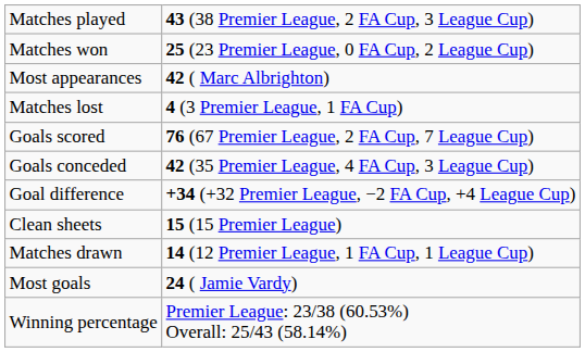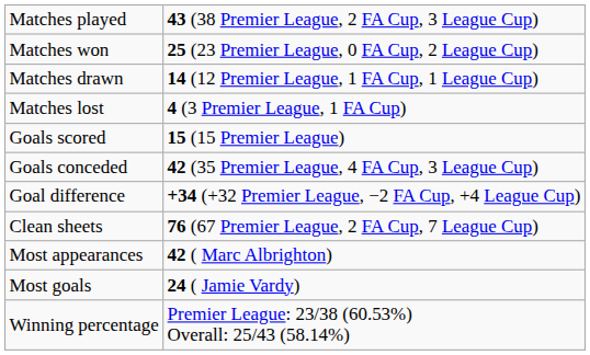 <table class="wikitable">
 <tr>
 <td>Matches played</td>
 <td><strong>43</strong> (38 <a href='#'>Premier League</a>, 2 <a href='#'>FA Cup</a>, 3 <a href='#'>League Cup</a>)</td>
 </tr>
 <tr>
 <td>Matches won</td>
 <td><strong>25</strong> (23 <a href='#'>Premier League</a>, 0 <a href='#'>FA Cup</a>, 2 <a href='#'>League Cup</a>)</td>
 </tr>
 <tr>
-<td>Most appearances</td>
-<td><strong>42</strong> ( <a href='#'>Marc Albrighton</a>)</td>
+<td>Matches drawn</td>
+<td><strong>14</strong> (12 <a href='#'>Premier League</a>, 1 <a href='#'>FA Cup</a>, 1 <a href='#'>League Cup</a>)</td>
 </tr>
 <tr>
 <td>Matches lost</td>
 <td><strong>4</strong> (3 <a href='#'>Premier League</a>, 1 <a href='#'>FA Cup</a>)</td>
 </tr>
 <tr>
 <td>Goals scored</td>
-<td><strong>76</strong> (67 <a href='#'>Premier League</a>, 2 <a href='#'>FA Cup</a>, 7 <a href='#'>League Cup</a>)</td>
+<td><strong>15</strong> (15 <a href='#'>Premier League</a>)</td>
 </tr>
 <tr>
 <td>Goals conceded</td>
 <td><strong>42</strong> (35 <a href='#'>Premier League</a>, 4 <a href='#'>FA Cup</a>, 3 <a href='#'>League Cup</a>)</td>
 </tr>
 <tr>
 <td>Goal difference</td>
 <td><strong>+34</strong> (+32 <a href='#'>Premier League</a>, −2 <a href='#'>FA Cup</a>, +4 <a href='#'>League Cup</a>)</td>
 </tr>
 <tr>
 <td>Clean sheets</td>
-<td><strong>15</strong> (15 <a href='#'>Premier League</a>)</td>
+<td><strong>76</strong> (67 <a href='#'>Premier League</a>, 2 <a href='#'>FA Cup</a>, 7 <a href='#'>League Cup</a>)</td>
 </tr>
 <tr>
-<td>Matches drawn</td>
-<td><strong>14</strong> (12 <a href='#'>Premier League</a>, 1 <a href='#'>FA Cup</a>, 1 <a href='#'>League Cup</a>)</td>
+<td>Most appearances</td>
+<td><strong>42</strong> ( <a href='#'>Marc Albrighton</a>)</td>
 </tr>
 <tr>
 <td>Most goals</td>
 <td><strong>24</strong> ( <a href='#'>Jamie Vardy</a>)</td>
 </tr>
 <tr>
 <td>Winning percentage</td>
 <td><a href='#'>Premier League</a>: 23/38 (60.53%)<br>Overall: 25/43 (58.14%)</td>
 </tr>
 </table>
